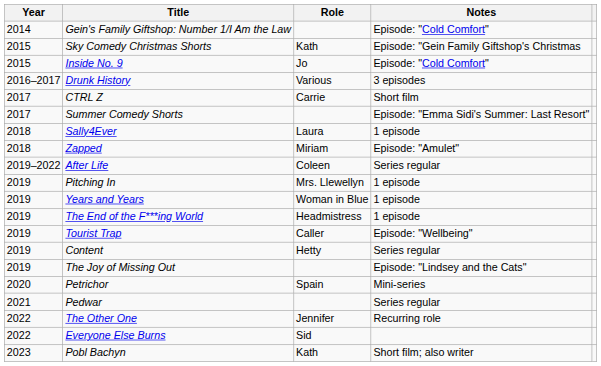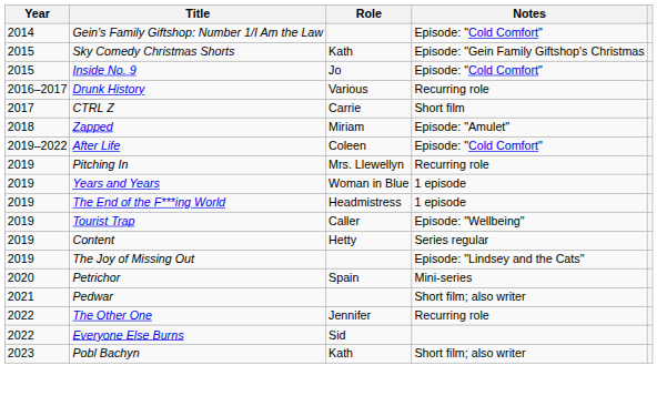 <table class="wikitable plainrowheaders sortable">
 <tr>
 <th>Year</th>
 <th>Title</th>
 <th>Role</th>
 <th>Notes</th>
 <th></th>
 </tr>
 <tr>
 <td>2014</td>
 <td><em>Gein's Family Giftshop: Number 1/I Am the Law</em></td>
 <td></td>
 <td>Episode: "<a href='#'>Cold Comfort</a>"</td>
 <td align="center"></td>
 </tr>
 <tr>
 <td>2015</td>
 <td><em>Sky Comedy Christmas Shorts</em></td>
 <td>Kath</td>
 <td>Episode: "Gein Family Giftshop's Christmas</td>
 <td align="center"></td>
 </tr>
 <tr>
 <td>2015</td>
 <td><em><a href='#'>Inside No. 9</a></em></td>
 <td>Jo</td>
 <td>Episode: "<a href='#'>Cold Comfort</a>"</td>
 <td align="center"></td>
 </tr>
 <tr>
 <td>2016–2017</td>
 <td><em><a href='#'>Drunk History</a></em></td>
 <td>Various</td>
-<td>3 episodes</td>
+<td>Recurring role</td>
 <td align="center"></td>
 </tr>
 <tr>
 <td>2017</td>
 <td><em>CTRL Z</em></td>
 <td>Carrie</td>
 <td>Short film</td>
-<td align="center"></td>
-</tr>
-<tr>
-<td>2017</td>
-<td><em>Summer Comedy Shorts</em></td>
-<td></td>
-<td>Episode: "Emma Sidi's Summer: Last Resort"</td>
-<td align="center"></td>
-</tr>
-<tr>
-<td>2018</td>
-<td><em><a href='#'>Sally4Ever</a></em></td>
-<td>Laura</td>
-<td>1 episode</td>
 <td align="center"></td>
 </tr>
 <tr>
 <td>2018</td>
 <td><em><a href='#'>Zapped</a></em></td>
 <td>Miriam</td>
 <td>Episode: "Amulet"</td>
 <td align="center"></td>
 </tr>
 <tr>
 <td>2019–2022</td>
 <td><em><a href='#'>After Life</a></em></td>
 <td>Coleen</td>
-<td>Series regular</td>
+<td>Episode: "<a href='#'>Cold Comfort</a>"</td>
 <td align="center"></td>
 </tr>
 <tr>
 <td>2019</td>
 <td><em>Pitching In</em></td>
 <td>Mrs. Llewellyn</td>
-<td>1 episode</td>
+<td>Recurring role</td>
 <td align="center"></td>
 </tr>
 <tr>
 <td>2019</td>
 <td><em><a href='#'>Years and Years</a></em></td>
 <td>Woman in Blue</td>
 <td>1 episode</td>
 <td align="center"></td>
 </tr>
 <tr>
 <td>2019</td>
 <td><em><a href='#'>The End of the F***ing World</a></em></td>
 <td>Headmistress</td>
 <td>1 episode</td>
 <td align="center"></td>
 </tr>
 <tr>
 <td>2019</td>
 <td><em><a href='#'>Tourist Trap</a></em></td>
 <td>Caller</td>
 <td>Episode: "Wellbeing"</td>
 <td align="center"></td>
 </tr>
 <tr>
 <td>2019</td>
 <td><em>Content</em></td>
 <td>Hetty</td>
 <td>Series regular</td>
 <td align="center"></td>
 </tr>
 <tr>
 <td>2019</td>
 <td><em>The Joy of Missing Out</em></td>
 <td></td>
 <td>Episode: "Lindsey and the Cats"</td>
 <td align="center"></td>
 </tr>
 <tr>
 <td>2020</td>
 <td><em>Petrichor</em></td>
 <td>Spain</td>
 <td>Mini-series</td>
 <td align="center"></td>
 </tr>
 <tr>
 <td>2021</td>
 <td><em>Pedwar</em></td>
 <td></td>
-<td>Series regular</td>
+<td>Short film; also writer</td>
 <td align="center"></td>
 </tr>
 <tr>
 <td>2022</td>
 <td><em><a href='#'>The Other One</a></em></td>
 <td>Jennifer</td>
 <td>Recurring role</td>
 <td align="center"></td>
 </tr>
 <tr>
 <td>2022</td>
 <td><em><a href='#'>Everyone Else Burns</a></em></td>
 <td>Sid</td>
 <td align="center"></td>
 </tr>
 <tr>
 <td>2023</td>
 <td><em>Pobl Bachyn</em></td>
 <td>Kath</td>
 <td>Short film; also writer</td>
 <td align="center"></td>
 </tr>
 </table>
